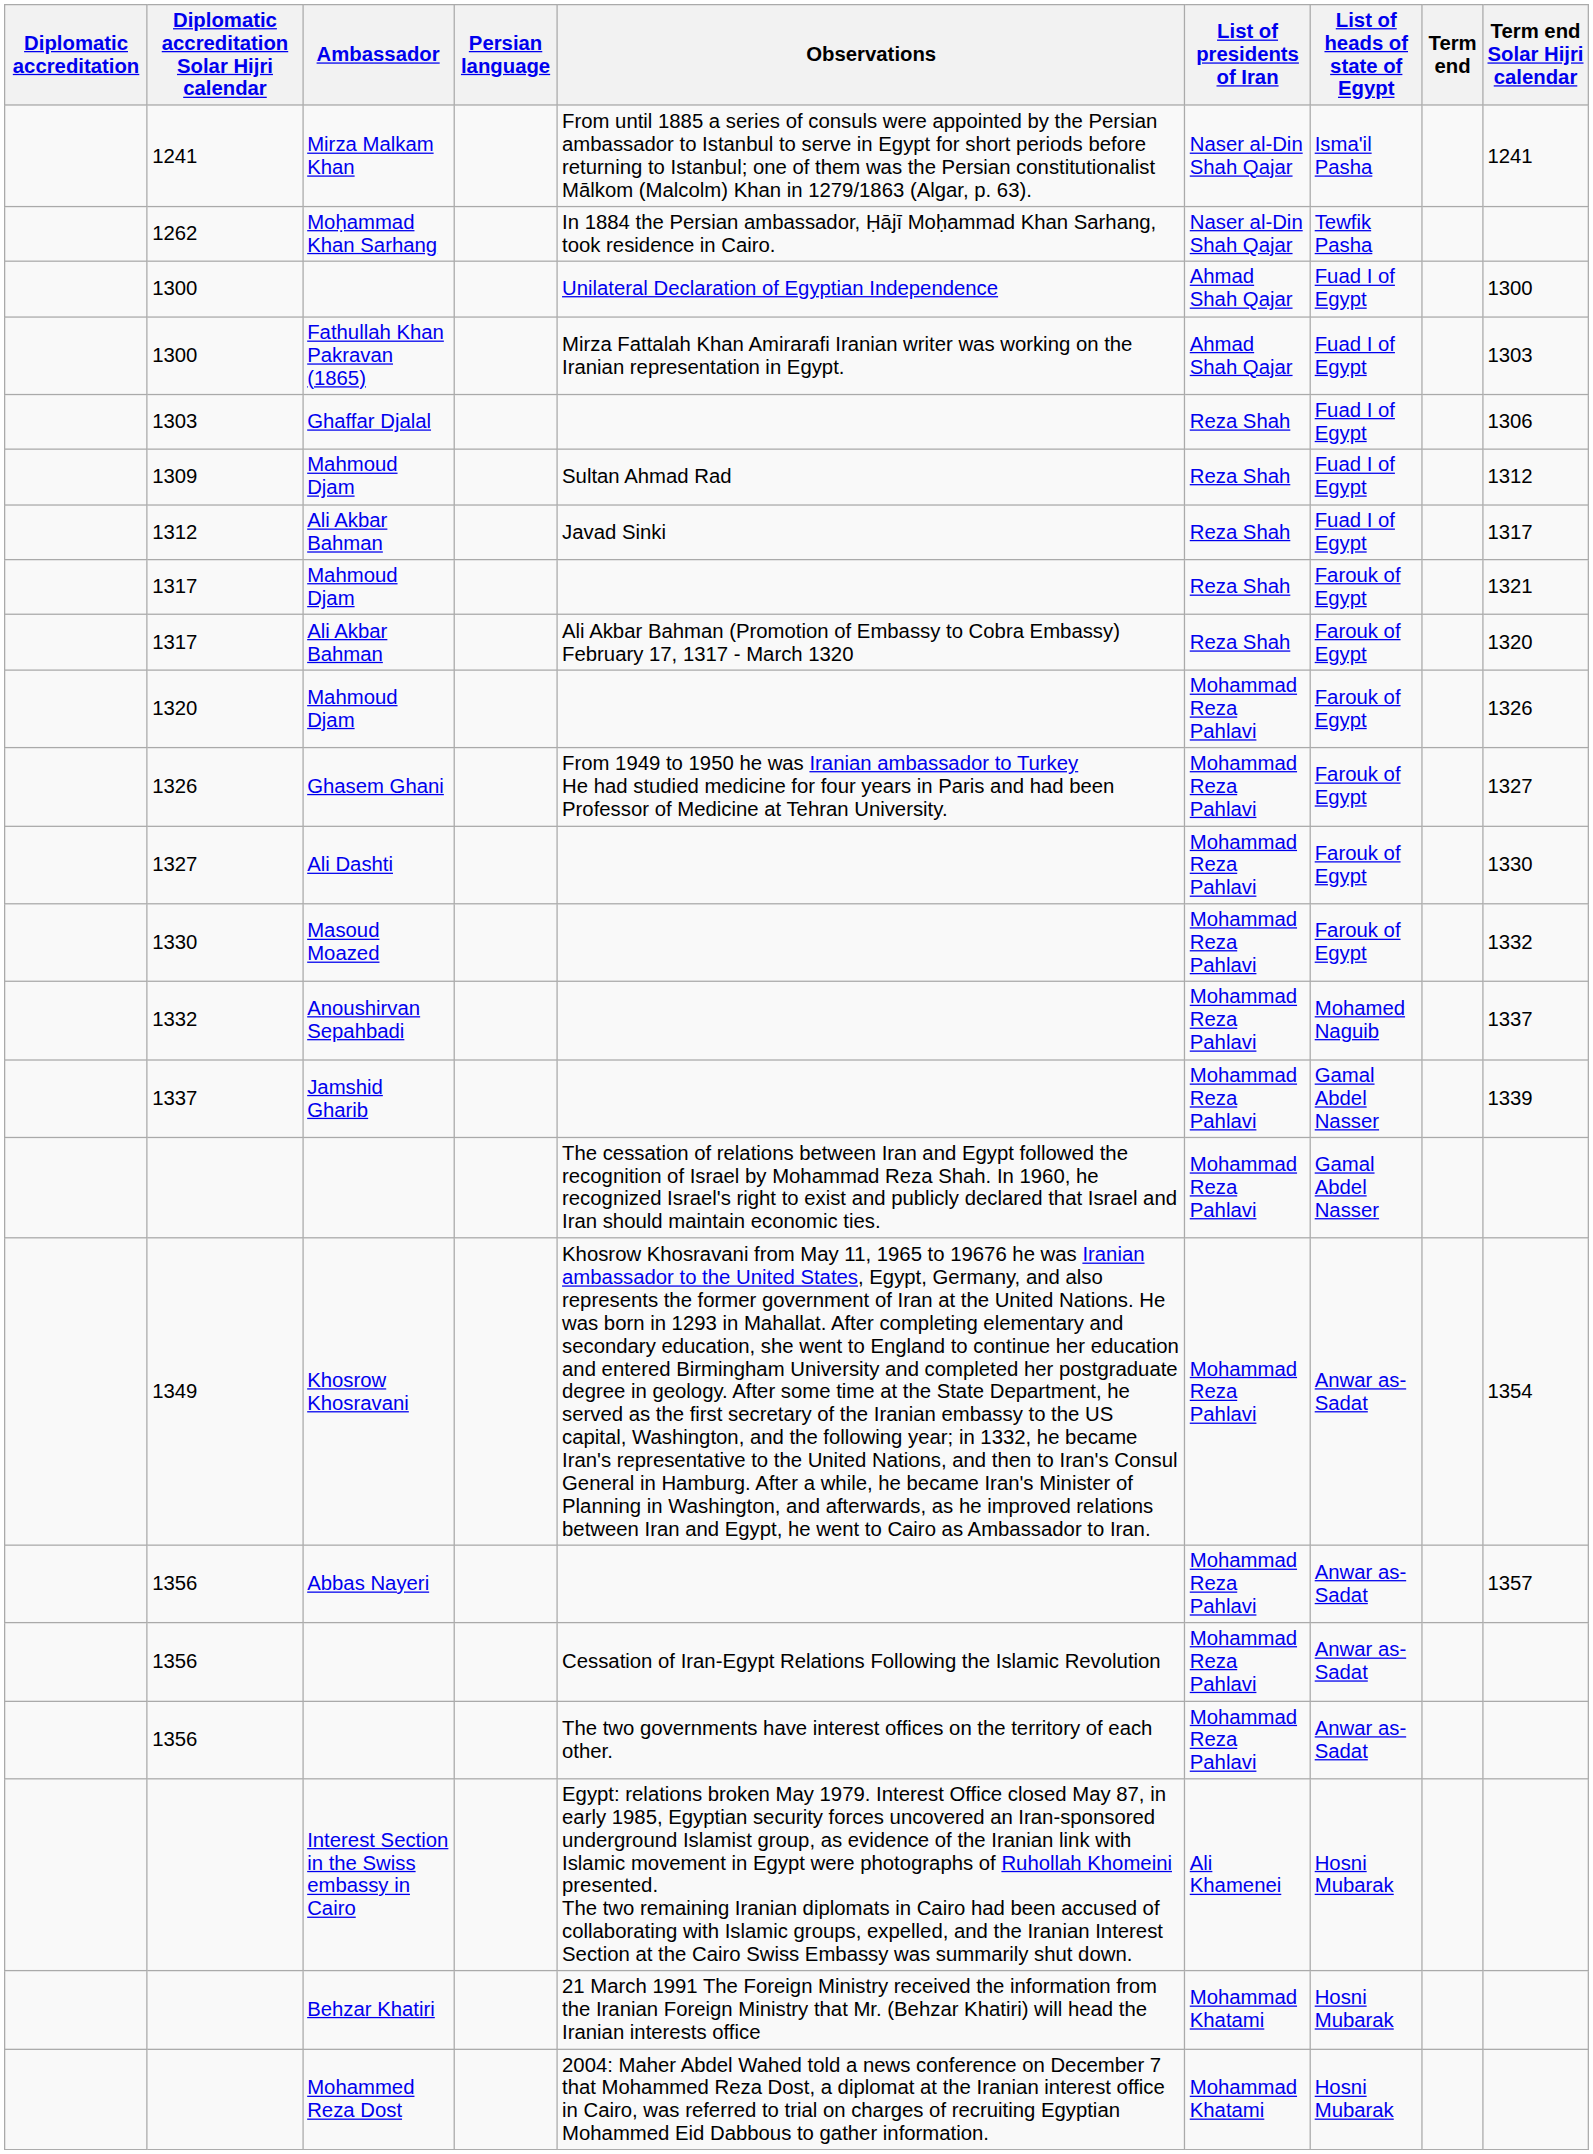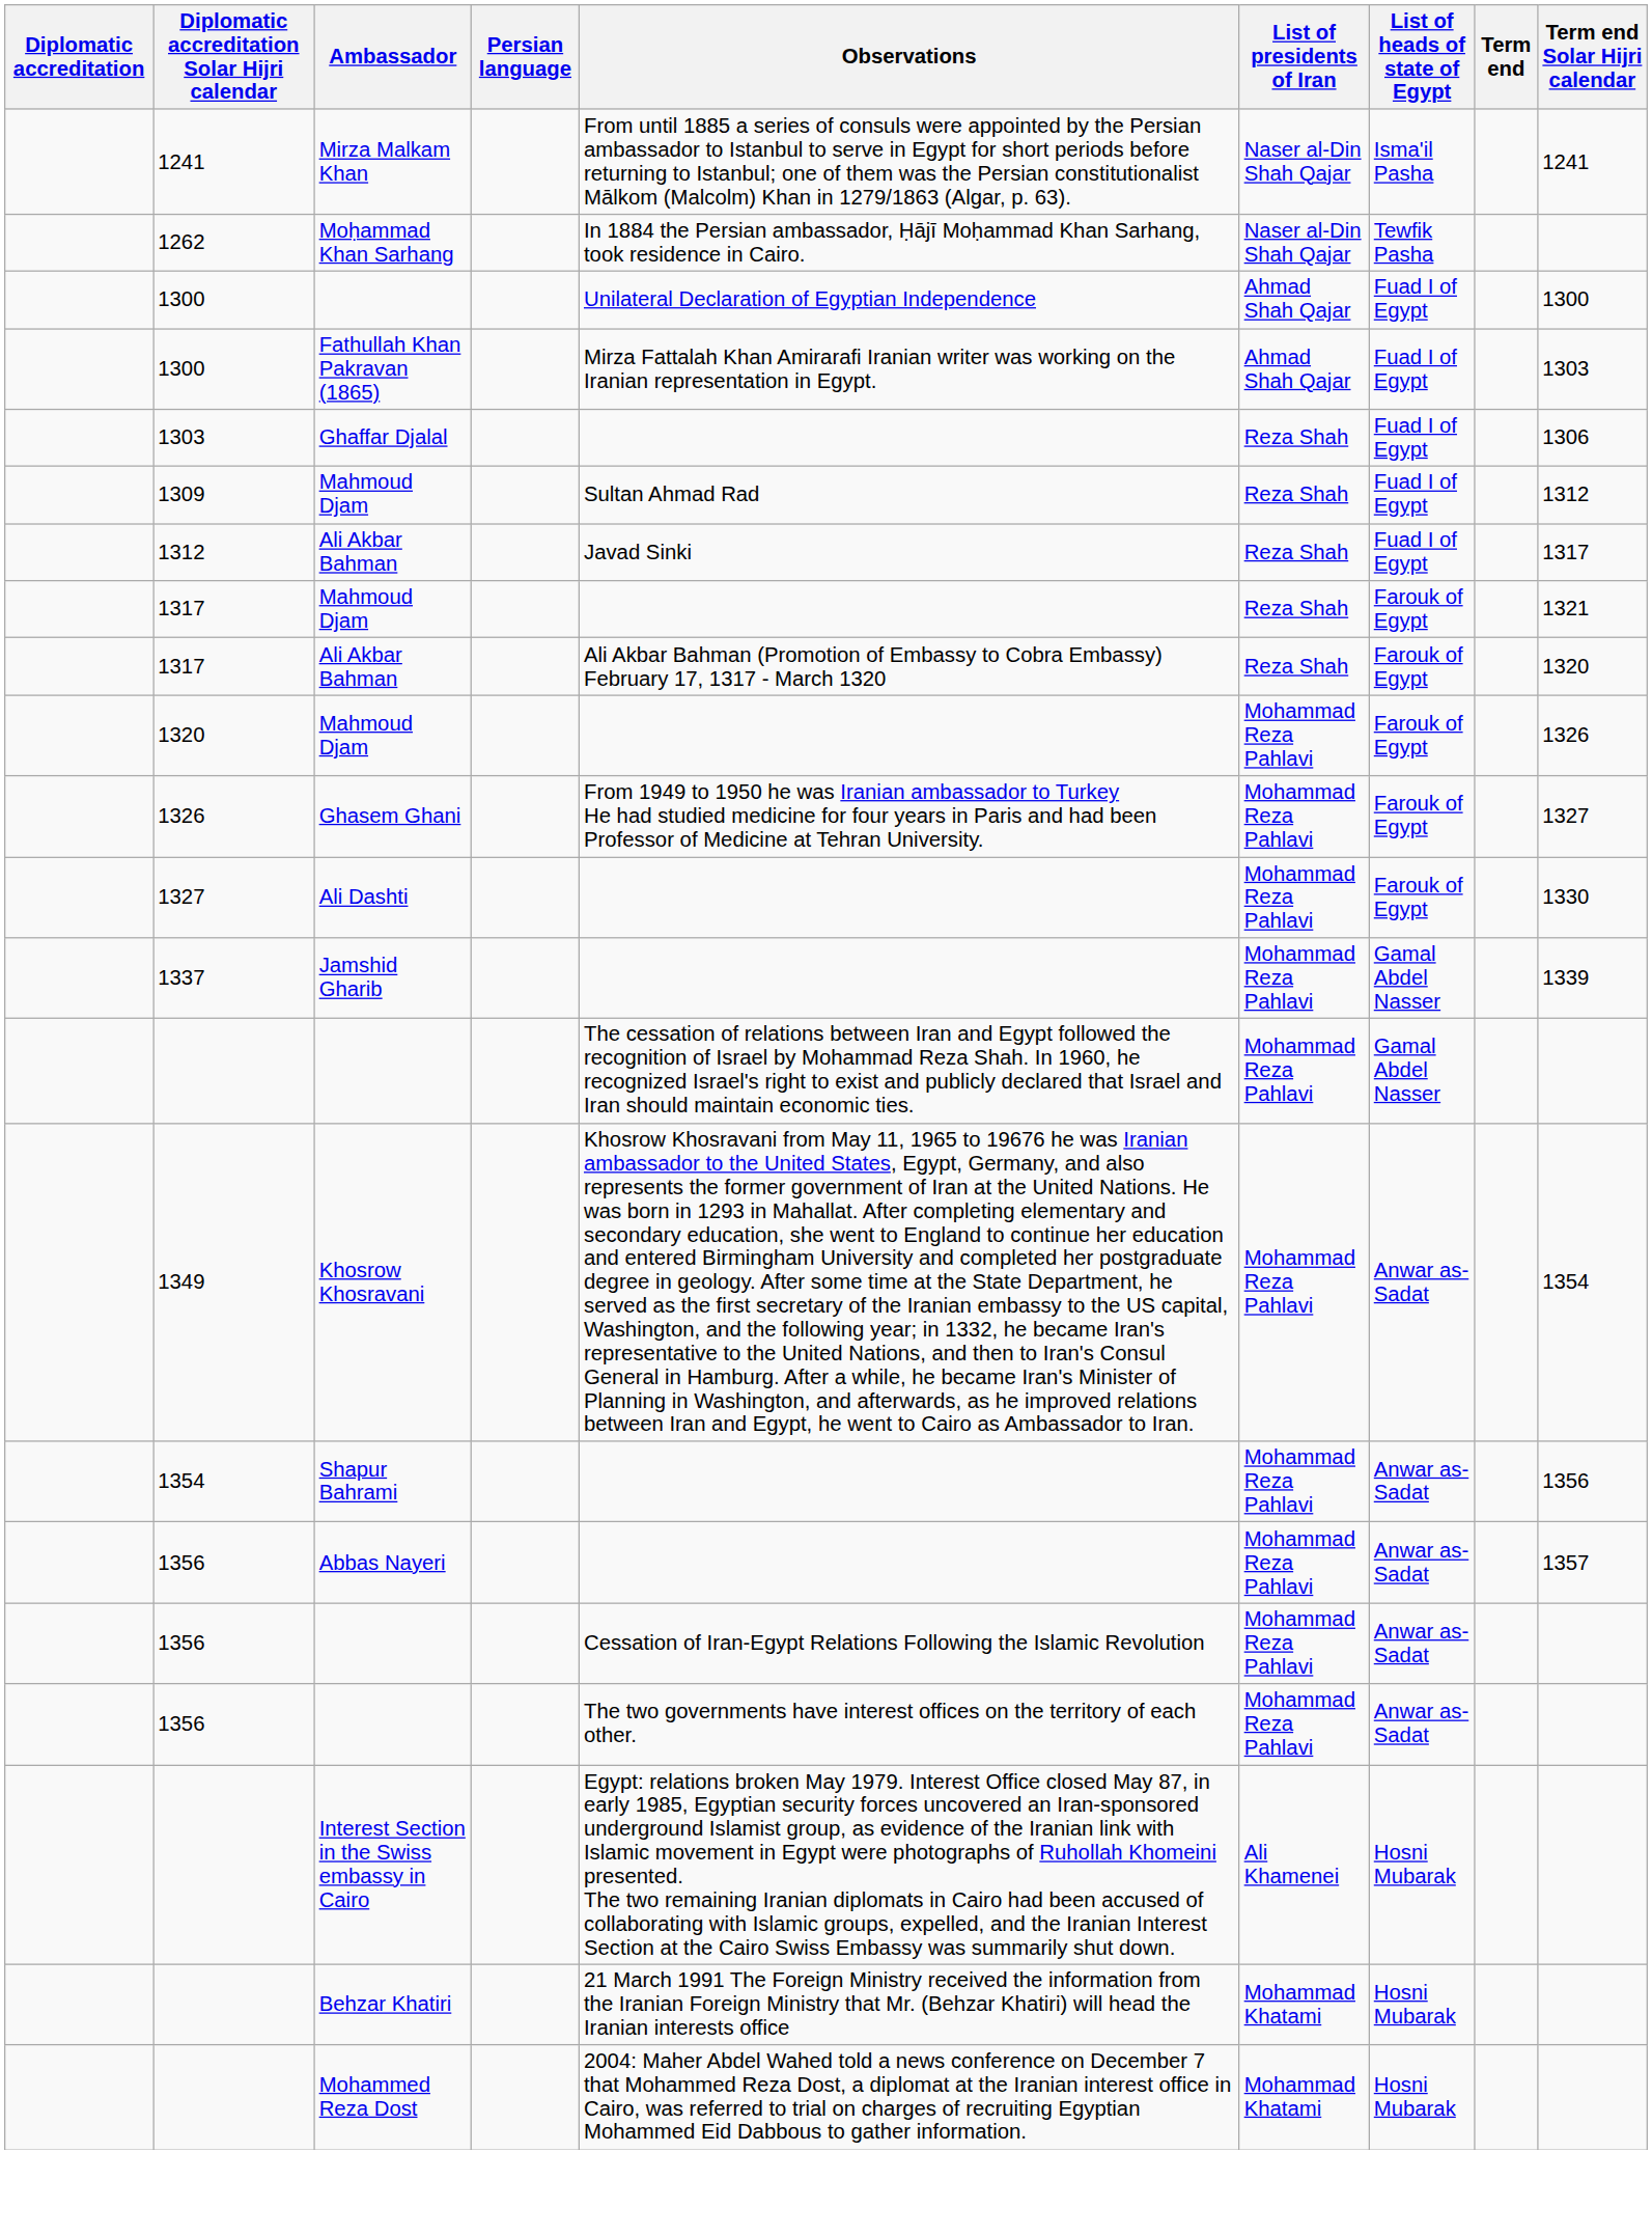 <table class="wikitable sortable">
 <tr>
 <th><a href='#'>Diplomatic accreditation</a></th>
 <th><a href='#'>Diplomatic accreditation</a> <a href='#'>Solar Hijri calendar</a></th>
 <th><a href='#'>Ambassador</a></th>
 <th><a href='#'>Persian language</a></th>
 <th>Observations</th>
 <th><a href='#'>List of presidents of Iran</a></th>
 <th><a href='#'>List of heads of state of Egypt</a></th>
 <th>Term end</th>
 <th>Term end <a href='#'>Solar Hijri calendar</a></th>
 </tr>
 <tr>
 <td></td>
 <td>1241</td>
 <td><a href='#'>Mirza Malkam Khan</a></td>
 <td></td>
 <td>From  until 1885 a series of consuls were appointed by the Persian ambassador to Istanbul to serve in Egypt for short periods before returning to Istanbul; one of them was the Persian constitutionalist Mālkom (Malcolm) Khan in 1279/1863 (Algar, p. 63).</td>
 <td><a href='#'>Naser al-Din Shah Qajar</a></td>
 <td><a href='#'>Isma'il Pasha</a></td>
 <td></td>
 <td>1241</td>
 </tr>
 <tr>
 <td></td>
 <td>1262</td>
 <td><a href='#'>Moḥammad Khan Sarhang</a></td>
 <td></td>
 <td>In 1884 the Persian ambassador, Ḥājī Moḥammad Khan Sarhang, took residence in Cairo.</td>
 <td><a href='#'>Naser al-Din Shah Qajar</a></td>
 <td><a href='#'>Tewfik Pasha</a></td>
 <td></td>
 <td></td>
 </tr>
 <tr>
 <td></td>
 <td>1300</td>
 <td></td>
 <td></td>
 <td><a href='#'>Unilateral Declaration of Egyptian Independence</a></td>
 <td><a href='#'>Ahmad Shah Qajar</a></td>
 <td><a href='#'>Fuad I of Egypt</a></td>
 <td></td>
 <td>1300</td>
 </tr>
 <tr>
 <td></td>
 <td>1300</td>
 <td><a href='#'>Fathullah Khan Pakravan (1865)</a></td>
 <td></td>
 <td>Mirza Fattalah Khan Amirarafi Iranian writer was working on the Iranian representation in Egypt.</td>
 <td><a href='#'>Ahmad Shah Qajar</a></td>
 <td><a href='#'>Fuad I of Egypt</a></td>
 <td></td>
 <td>1303</td>
 </tr>
 <tr>
 <td></td>
 <td>1303</td>
 <td><a href='#'>Ghaffar Djalal</a></td>
 <td></td>
 <td></td>
 <td><a href='#'>Reza Shah</a></td>
 <td><a href='#'>Fuad I of Egypt</a></td>
 <td></td>
 <td>1306</td>
 </tr>
 <tr>
 <td></td>
 <td>1309</td>
 <td><a href='#'>Mahmoud Djam</a></td>
 <td></td>
 <td>Sultan Ahmad Rad</td>
 <td><a href='#'>Reza Shah</a></td>
 <td><a href='#'>Fuad I of Egypt</a></td>
 <td></td>
 <td>1312</td>
 </tr>
 <tr>
 <td></td>
 <td>1312</td>
 <td><a href='#'>Ali Akbar Bahman</a></td>
 <td></td>
 <td>Javad Sinki</td>
 <td><a href='#'>Reza Shah</a></td>
 <td><a href='#'>Fuad I of Egypt</a></td>
 <td></td>
 <td>1317</td>
 </tr>
 <tr>
 <td></td>
 <td>1317</td>
 <td><a href='#'>Mahmoud Djam</a></td>
 <td></td>
 <td></td>
 <td><a href='#'>Reza Shah</a></td>
 <td><a href='#'>Farouk of Egypt</a></td>
 <td></td>
 <td>1321</td>
 </tr>
 <tr>
 <td></td>
 <td>1317</td>
 <td><a href='#'>Ali Akbar Bahman</a></td>
 <td></td>
 <td>Ali Akbar Bahman (Promotion of Embassy to Cobra Embassy) February 17, 1317 - March 1320</td>
 <td><a href='#'>Reza Shah</a></td>
 <td><a href='#'>Farouk of Egypt</a></td>
 <td></td>
 <td>1320</td>
 </tr>
 <tr>
 <td></td>
 <td>1320</td>
 <td><a href='#'>Mahmoud Djam</a></td>
 <td></td>
 <td></td>
 <td><a href='#'>Mohammad Reza Pahlavi</a></td>
 <td><a href='#'>Farouk of Egypt</a></td>
 <td></td>
 <td>1326</td>
 </tr>
 <tr>
 <td></td>
 <td>1326</td>
 <td><a href='#'>Ghasem Ghani</a></td>
 <td></td>
 <td>From 1949 to 1950 he was  <a href='#'>Iranian ambassador to Turkey</a><br>He had studied medicine for four years in Paris and had been Professor of Medicine at Tehran University.</td>
 <td><a href='#'>Mohammad Reza Pahlavi</a></td>
 <td><a href='#'>Farouk of Egypt</a></td>
 <td></td>
 <td>1327</td>
 </tr>
 <tr>
 <td></td>
 <td>1327</td>
 <td><a href='#'>Ali Dashti</a></td>
 <td></td>
 <td></td>
 <td><a href='#'>Mohammad Reza Pahlavi</a></td>
 <td><a href='#'>Farouk of Egypt</a></td>
 <td></td>
 <td>1330</td>
 </tr>
 <tr>
 <td></td>
-<td>1330</td>
-<td><a href='#'>Masoud Moazed</a></td>
-<td></td>
-<td></td>
-<td><a href='#'>Mohammad Reza Pahlavi</a></td>
-<td><a href='#'>Farouk of Egypt</a></td>
-<td></td>
-<td>1332</td>
-</tr>
-<tr>
-<td></td>
-<td>1332</td>
-<td><a href='#'>Anoushirvan Sepahbadi</a></td>
-<td></td>
-<td></td>
-<td><a href='#'>Mohammad Reza Pahlavi</a></td>
-<td><a href='#'>Mohamed Naguib</a></td>
-<td></td>
-<td>1337</td>
-</tr>
-<tr>
-<td></td>
 <td>1337</td>
 <td><a href='#'>Jamshid Gharib</a></td>
 <td></td>
 <td></td>
 <td><a href='#'>Mohammad Reza Pahlavi</a></td>
 <td><a href='#'>Gamal Abdel Nasser</a></td>
 <td></td>
 <td>1339</td>
 </tr>
 <tr>
 <td></td>
 <td></td>
 <td></td>
 <td></td>
 <td>The cessation of relations between Iran and Egypt followed the recognition of Israel by Mohammad Reza Shah. In 1960, he recognized Israel's right to exist and publicly declared that Israel and Iran should maintain economic ties.</td>
 <td><a href='#'>Mohammad Reza Pahlavi</a></td>
 <td><a href='#'>Gamal Abdel Nasser</a></td>
 <td></td>
 <td></td>
 </tr>
 <tr>
 <td></td>
 <td>1349</td>
 <td><a href='#'>Khosrow Khosravani</a></td>
 <td></td>
 <td>Khosrow Khosravani from May 11, 1965 to 19676 he was <a href='#'>Iranian ambassador to the United States</a>,  Egypt, Germany, and also represents the former government of Iran at the United Nations. He was born in 1293 in Mahallat. After completing elementary and secondary education, she went to England to continue her education and entered Birmingham University and completed her postgraduate degree in geology. After some time at the State Department, he served as the first secretary of the Iranian embassy to the US capital, Washington, and the following year; in 1332, he became Iran's representative to the United Nations, and then to Iran's Consul General in Hamburg. After a while, he became Iran's Minister of Planning in Washington, and afterwards, as he improved relations between Iran and Egypt, he went to Cairo as Ambassador to Iran.</td>
 <td><a href='#'>Mohammad Reza Pahlavi</a></td>
 <td><a href='#'>Anwar as-Sadat</a></td>
 <td></td>
 <td>1354</td>
+</tr>
+<tr>
+<td></td>
+<td>1354</td>
+<td><a href='#'>Shapur Bahrami</a></td>
+<td></td>
+<td></td>
+<td><a href='#'>Mohammad Reza Pahlavi</a></td>
+<td><a href='#'>Anwar as-Sadat</a></td>
+<td></td>
+<td>1356</td>
 </tr>
 <tr>
 <td></td>
 <td>1356</td>
 <td><a href='#'>Abbas Nayeri</a></td>
 <td></td>
 <td></td>
 <td><a href='#'>Mohammad Reza Pahlavi</a></td>
 <td><a href='#'>Anwar as-Sadat</a></td>
 <td></td>
 <td>1357</td>
 </tr>
 <tr>
 <td></td>
 <td>1356</td>
 <td></td>
 <td></td>
 <td>Cessation of Iran-Egypt Relations Following the Islamic Revolution</td>
 <td><a href='#'>Mohammad Reza Pahlavi</a></td>
 <td><a href='#'>Anwar as-Sadat</a></td>
 <td></td>
 <td></td>
 </tr>
 <tr>
 <td></td>
 <td>1356</td>
 <td></td>
 <td></td>
 <td>The two governments have interest offices on the territory of each other.</td>
 <td><a href='#'>Mohammad Reza Pahlavi</a></td>
 <td><a href='#'>Anwar as-Sadat</a></td>
 <td></td>
 <td></td>
 </tr>
 <tr>
 <td></td>
 <td></td>
 <td><a href='#'>Interest Section in the Swiss embassy in Cairo</a></td>
 <td></td>
 <td>Egypt: relations broken May 1979. Interest Office closed May 87, in early 1985, Egyptian security forces uncovered an Iran-sponsored underground Islamist group, as evidence of the Iranian link with Islamic movement in Egypt were  photographs of <a href='#'>Ruhollah Khomeini</a> presented.<br>The two remaining Iranian diplomats in Cairo had been accused of collaborating with Islamic groups, expelled, and the Iranian Interest Section at the Cairo Swiss Embassy was summarily shut down.</td>
 <td><a href='#'>Ali Khamenei</a></td>
 <td><a href='#'>Hosni Mubarak</a></td>
 <td></td>
 <td></td>
 </tr>
 <tr>
 <td></td>
 <td></td>
 <td><a href='#'>Behzar Khatiri</a></td>
 <td></td>
 <td>21 March 1991 The Foreign Ministry received the information from the Iranian Foreign Ministry that Mr. (Behzar Khatiri) will head the Iranian interests office </td>
 <td><a href='#'>Mohammad Khatami</a></td>
 <td><a href='#'>Hosni Mubarak</a></td>
 <td></td>
 <td></td>
 </tr>
 <tr>
 <td></td>
 <td></td>
 <td><a href='#'>Mohammed Reza Dost</a></td>
 <td></td>
 <td>2004: Maher Abdel Wahed told a news conference on December 7 that Mohammed Reza Dost, a diplomat at the Iranian interest office in Cairo, was referred to trial on charges of recruiting Egyptian Mohammed Eid Dabbous to gather information.</td>
 <td><a href='#'>Mohammad Khatami</a></td>
 <td><a href='#'>Hosni Mubarak</a></td>
 <td></td>
 <td></td>
 </tr>
 </table>
